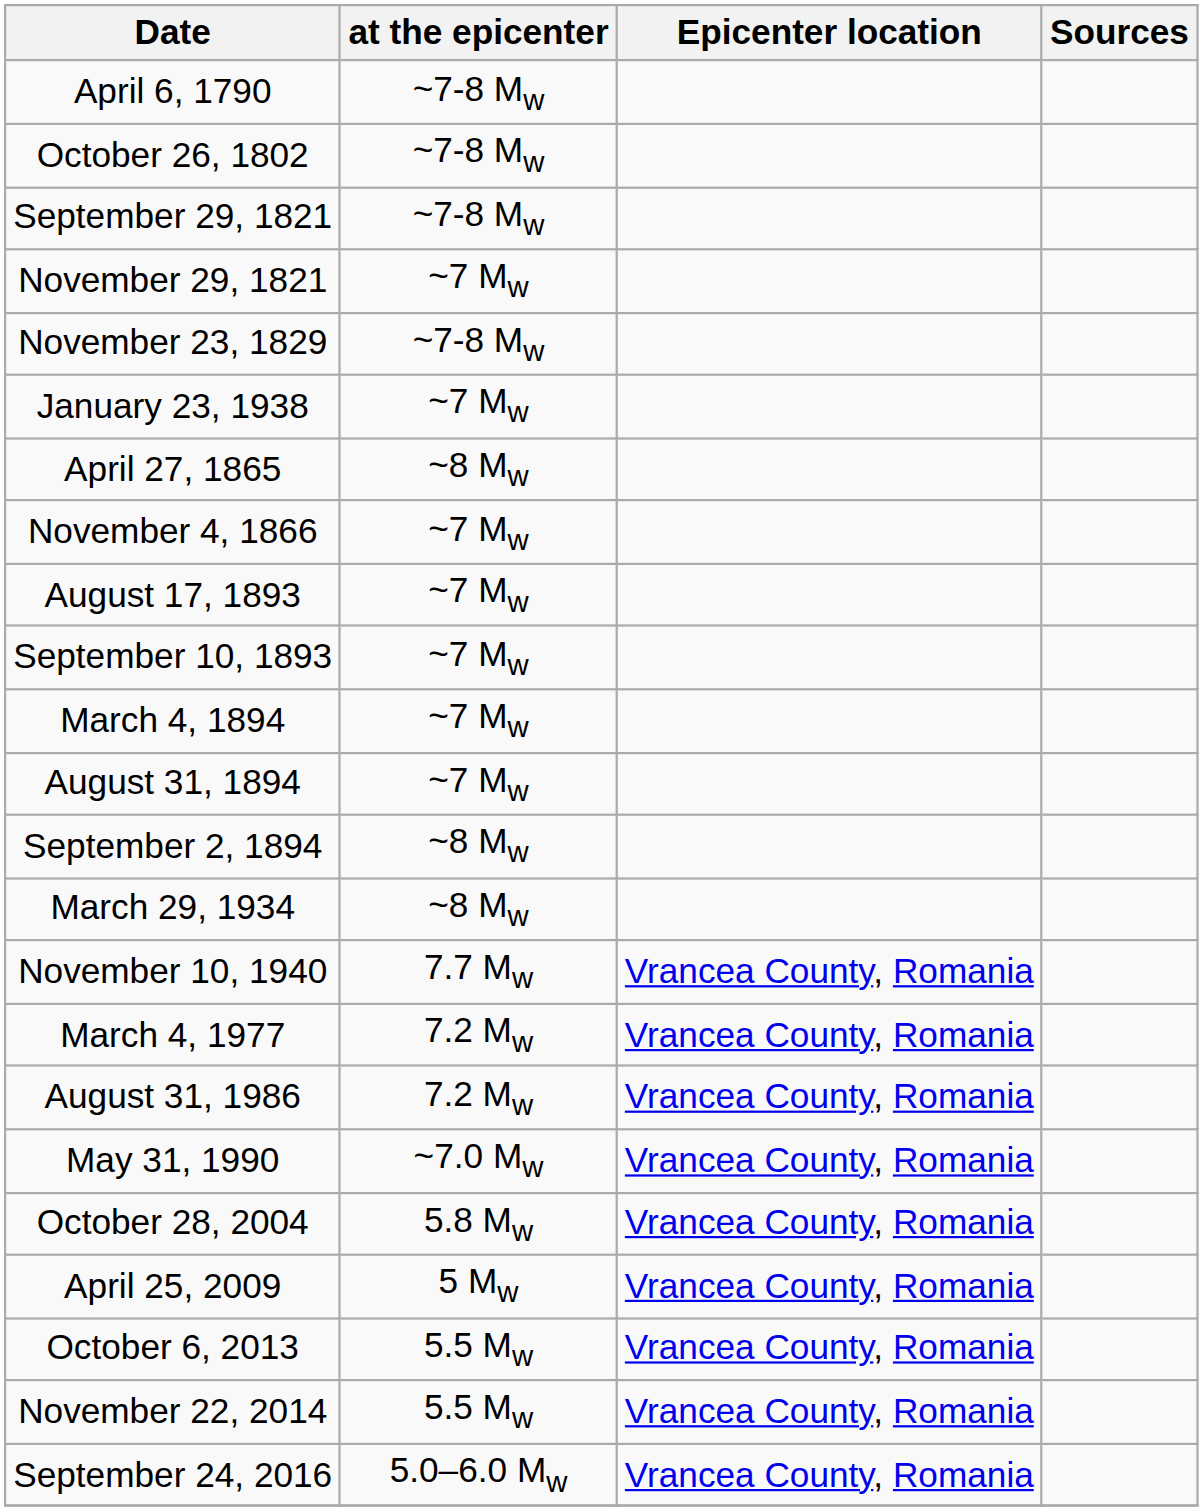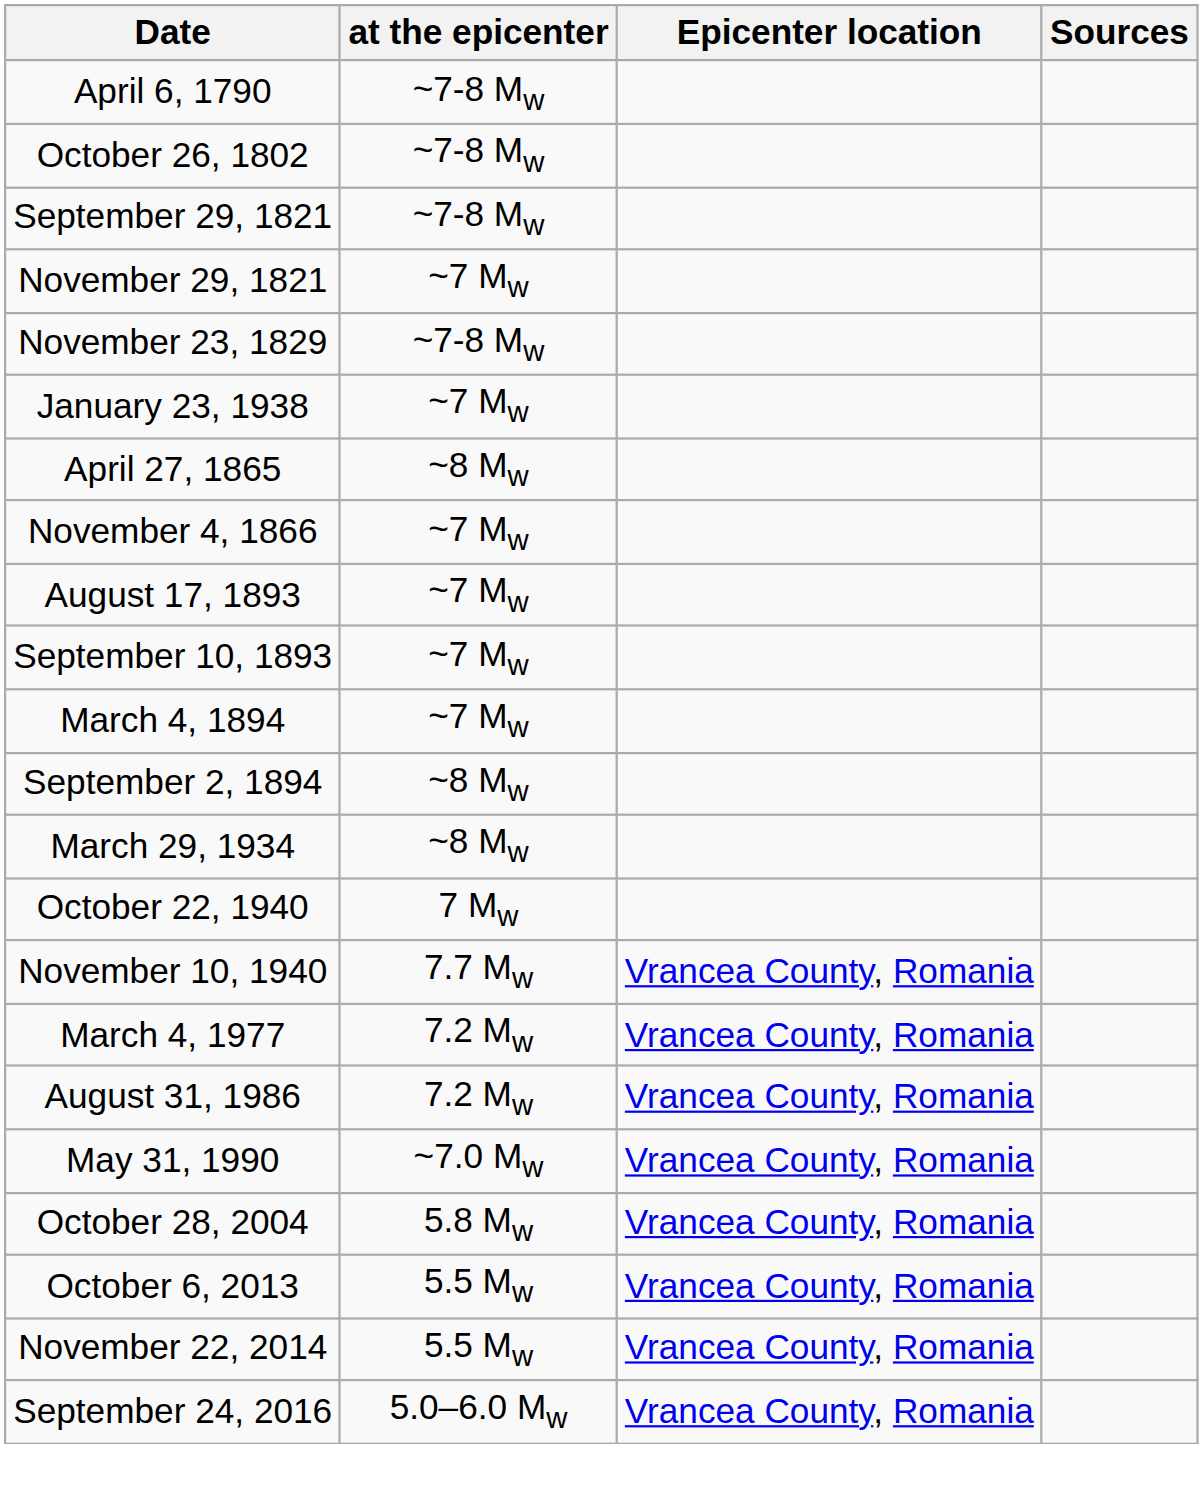 <table class="wikitable" style="text-align:center">
 <tr>
 <th>Date</th>
 <th> at the epicenter</th>
 <th>Epicenter location</th>
 <th>Sources</th>
 </tr>
 <tr>
 <td>April 6, 1790</td>
 <td>~7-8 M<sub>w</sub></td>
 <td></td>
 <td></td>
 </tr>
 <tr>
 <td>October 26, 1802</td>
 <td>~7-8 M<sub>w</sub></td>
 <td></td>
 <td></td>
 </tr>
 <tr>
 <td>September 29, 1821</td>
 <td>~7-8 M<sub>w</sub></td>
 <td></td>
 <td></td>
 </tr>
 <tr>
 <td>November 29, 1821</td>
 <td>~7 M<sub>w</sub></td>
 <td></td>
 <td></td>
 </tr>
 <tr>
 <td>November 23, 1829</td>
 <td>~7-8 M<sub>w</sub></td>
 <td></td>
 <td></td>
 </tr>
 <tr>
 <td>January 23, 1938</td>
 <td>~7 M<sub>w</sub></td>
 <td></td>
 <td></td>
 </tr>
 <tr>
 <td>April 27, 1865</td>
 <td>~8 M<sub>w</sub></td>
 <td></td>
 <td></td>
 </tr>
 <tr>
 <td>November 4, 1866</td>
 <td>~7 M<sub>w</sub></td>
 <td></td>
 <td></td>
 </tr>
 <tr>
 <td>August 17, 1893</td>
 <td>~7 M<sub>w</sub></td>
 <td></td>
 <td></td>
 </tr>
 <tr>
 <td>September 10, 1893</td>
 <td>~7 M<sub>w</sub></td>
 <td></td>
 <td></td>
 </tr>
 <tr>
 <td>March 4, 1894</td>
 <td>~7 M<sub>w</sub></td>
 <td></td>
 <td></td>
 </tr>
 <tr>
-<td>August 31, 1894</td>
-<td>~7 M<sub>w</sub></td>
-<td></td>
-<td></td>
-</tr>
-<tr>
 <td>September 2, 1894</td>
 <td>~8 M<sub>w</sub></td>
 <td></td>
 <td></td>
 </tr>
 <tr>
 <td>March 29, 1934</td>
 <td>~8 M<sub>w</sub></td>
+<td></td>
+<td></td>
+</tr>
+<tr>
+<td>October 22, 1940</td>
+<td>7 M<sub>w</sub></td>
 <td></td>
 <td></td>
 </tr>
 <tr>
 <td>November 10, 1940</td>
 <td>7.7 M<sub>w</sub></td>
 <td><a href='#'>Vrancea County</a>, <a href='#'>Romania</a></td>
 <td></td>
 </tr>
 <tr>
 <td>March 4, 1977</td>
 <td>7.2 M<sub>w</sub></td>
 <td><a href='#'>Vrancea County</a>, <a href='#'>Romania</a></td>
 <td></td>
 </tr>
 <tr>
 <td>August 31, 1986</td>
 <td>7.2 M<sub>w</sub></td>
 <td><a href='#'>Vrancea County</a>, <a href='#'>Romania</a></td>
 <td></td>
 </tr>
 <tr>
 <td>May 31, 1990</td>
 <td>~7.0 M<sub>w</sub></td>
 <td><a href='#'>Vrancea County</a>, <a href='#'>Romania</a></td>
 <td></td>
 </tr>
 <tr>
 <td>October 28, 2004</td>
 <td>5.8 M<sub>w</sub></td>
 <td><a href='#'>Vrancea County</a>, <a href='#'>Romania</a></td>
 <td></td>
 </tr>
 <tr>
-<td>April 25, 2009</td>
-<td>5 M<sub>w</sub></td>
-<td><a href='#'>Vrancea County</a>, <a href='#'>Romania</a></td>
-<td></td>
-</tr>
-<tr>
 <td>October 6, 2013</td>
 <td>5.5 M<sub>w</sub></td>
 <td><a href='#'>Vrancea County</a>, <a href='#'>Romania</a></td>
 <td></td>
 </tr>
 <tr>
 <td>November 22, 2014</td>
 <td>5.5 M<sub>w</sub></td>
 <td><a href='#'>Vrancea County</a>, <a href='#'>Romania</a></td>
 <td></td>
 </tr>
 <tr>
 <td>September 24, 2016</td>
 <td>5.0–6.0 M<sub>w</sub></td>
 <td><a href='#'>Vrancea County</a>, <a href='#'>Romania</a></td>
 <td></td>
 </tr>
 <tr>
 </tr>
 </table>
